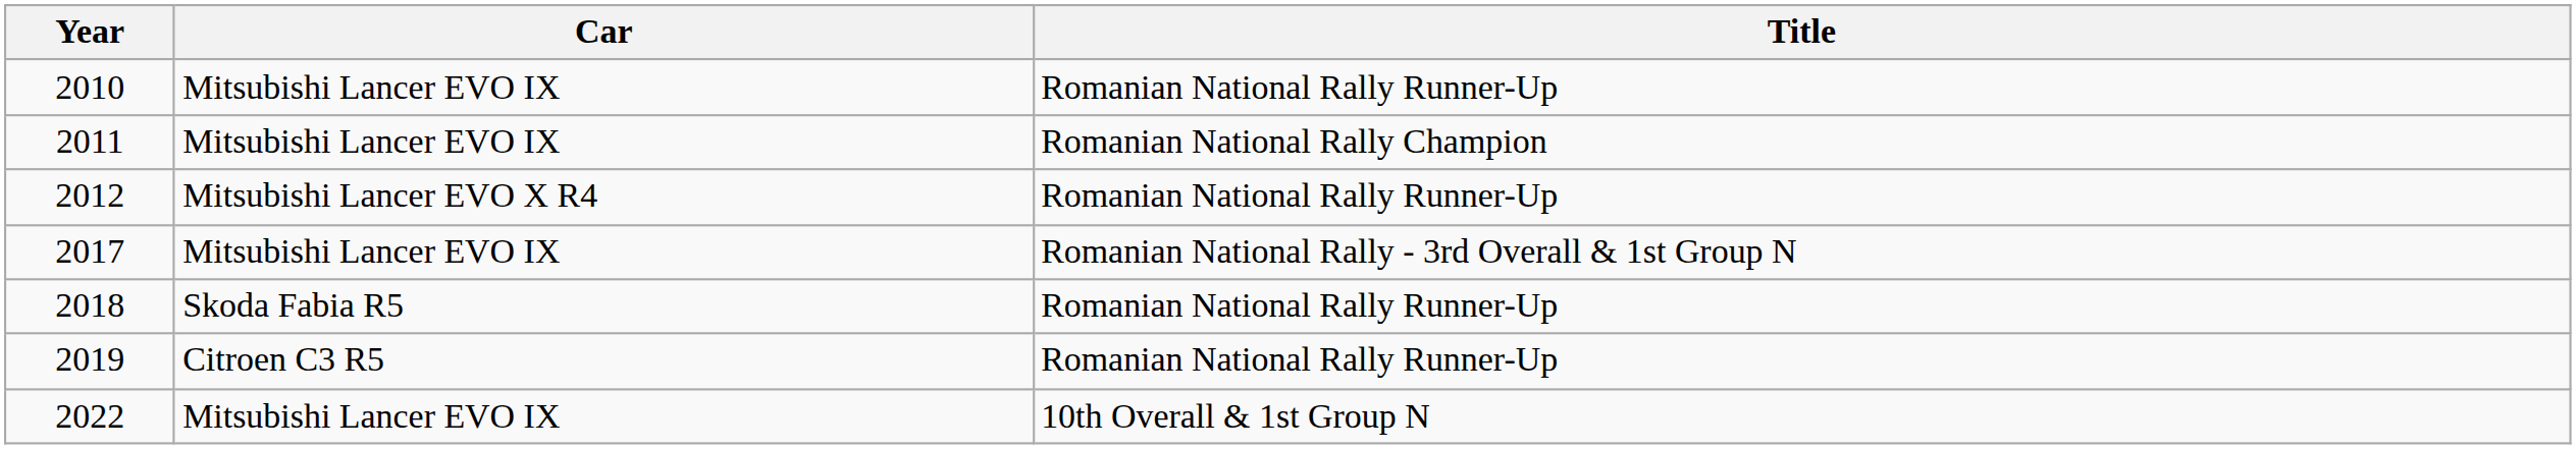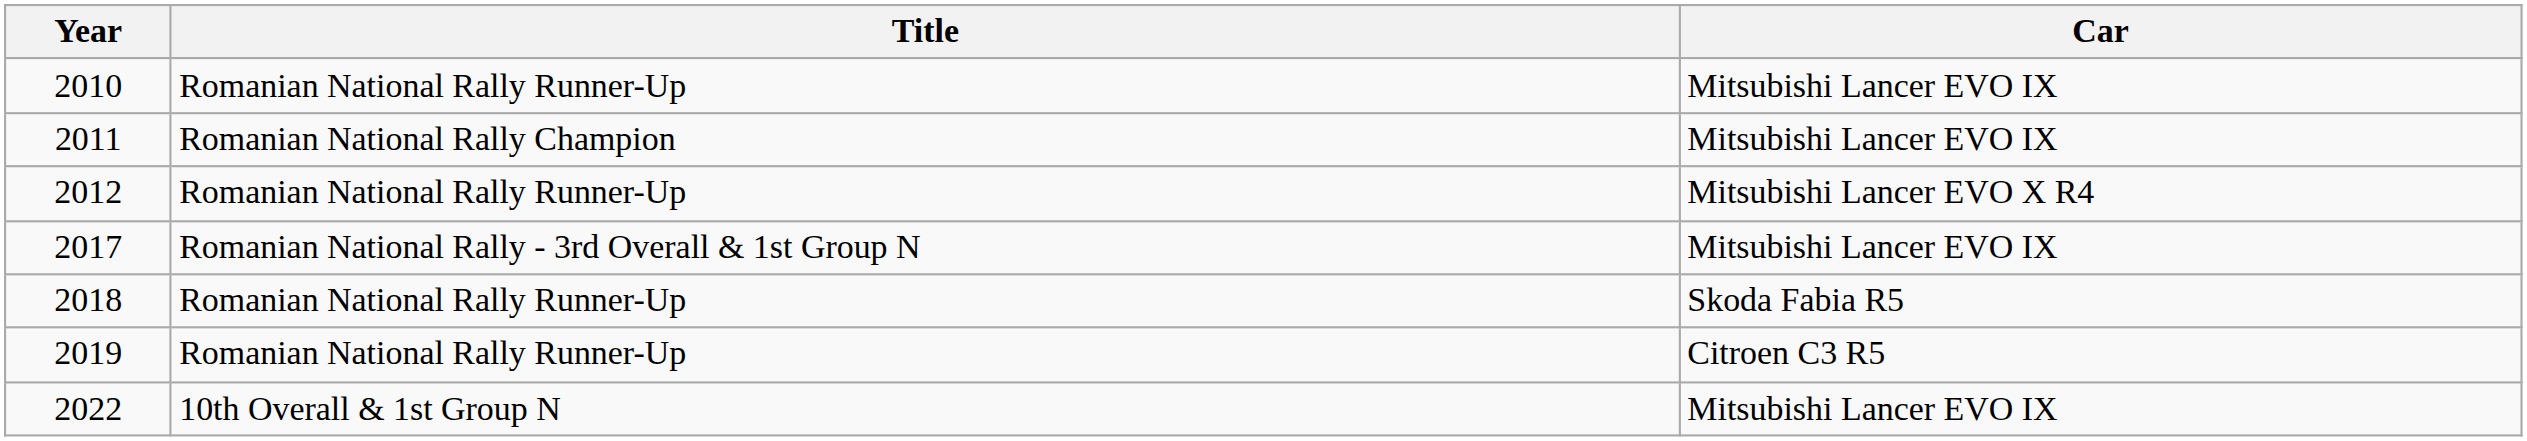 <table class="wikitable" width="75%">
 <tr>
 <th>Year</th>
+<th>Title</th>
 <th>Car</th>
-<th>Title</th>
 </tr>
 <tr>
 <td align="center">2010</td>
+<td>Romanian National Rally Runner-Up</td>
 <td>Mitsubishi Lancer EVO IX</td>
-<td>Romanian National Rally Runner-Up</td>
 </tr>
 <tr>
 <td align="center">2011</td>
+<td>Romanian National Rally Champion</td>
 <td>Mitsubishi Lancer EVO IX</td>
-<td>Romanian National Rally Champion</td>
 </tr>
 <tr>
 <td align="center">2012</td>
+<td>Romanian National Rally Runner-Up</td>
 <td>Mitsubishi Lancer EVO X R4</td>
-<td>Romanian National Rally Runner-Up</td>
 </tr>
 <tr>
 <td align="center">2017</td>
+<td>Romanian National Rally - 3rd Overall & 1st Group N</td>
 <td>Mitsubishi Lancer EVO IX</td>
-<td>Romanian National Rally - 3rd Overall & 1st Group N</td>
 </tr>
 <tr>
 <td align="center">2018</td>
+<td>Romanian National Rally Runner-Up</td>
 <td>Skoda Fabia R5</td>
-<td>Romanian National Rally Runner-Up</td>
 </tr>
 <tr>
 <td align="center">2019</td>
+<td>Romanian National Rally Runner-Up</td>
 <td>Citroen C3 R5</td>
-<td>Romanian National Rally Runner-Up</td>
 </tr>
 <tr>
 <td align="center">2022</td>
+<td>10th Overall & 1st Group N</td>
 <td>Mitsubishi Lancer EVO IX</td>
-<td>10th Overall & 1st Group N</td>
 </tr>
 </table>
